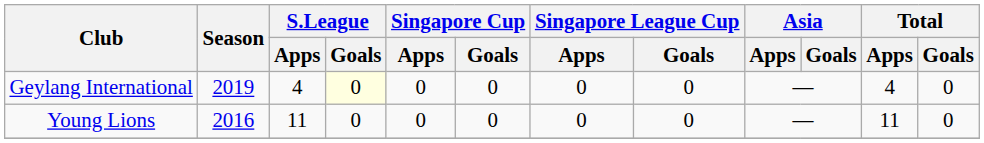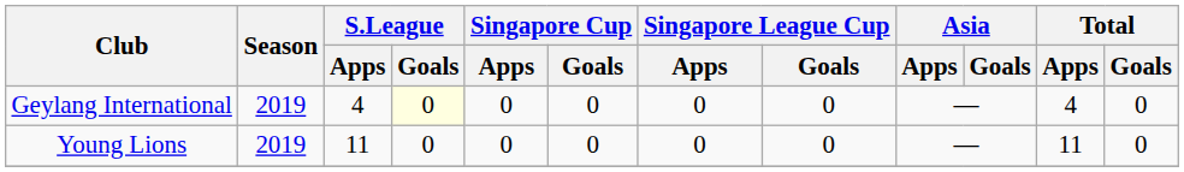 <table style="text-align:center" class="wikitable">
 <tr>
 <th rowspan="2">Club</th>
 <th rowspan="2">Season</th>
 <th colspan="2"><a href='#'>S.League</a></th>
 <th colspan="2"><a href='#'>Singapore Cup</a></th>
 <th colspan="2"><a href='#'>Singapore League Cup</a></th>
 <th colspan="2"><a href='#'>Asia</a></th>
 <th colspan="2">Total</th>
 </tr>
 <tr>
 <th>Apps</th>
 <th>Goals</th>
 <th>Apps</th>
 <th>Goals</th>
 <th>Apps</th>
 <th>Goals</th>
 <th>Apps</th>
 <th>Goals</th>
 <th>Apps</th>
 <th>Goals</th>
 </tr>
 <tr>
 <td><a href='#'>Geylang International</a></td>
 <td><a href='#'>2019</a></td>
 <td>4</td>
 <td style="background: lightyellow;">0</td>
 <td>0</td>
 <td>0</td>
 <td>0</td>
 <td>0</td>
 <td colspan="2">—</td>
 <td>4</td>
 <td>0</td>
 </tr>
 <tr>
 <td><a href='#'>Young Lions</a></td>
-<td><a href='#'>2016</a></td>
+<td><a href='#'>2019</a></td>
 <td>11</td>
 <td>0</td>
 <td>0</td>
 <td>0</td>
 <td>0</td>
 <td>0</td>
 <td colspan="2">—</td>
 <td>11</td>
 <td>0</td>
 </tr>
 <tr>
 </tr>
 </table>
